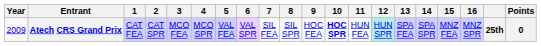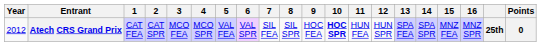 <table class="wikitable" style="text-align:center; font-size:85%">
 <tr>
 <th>Year</th>
 <th>Entrant</th>
 <th>1</th>
 <th>2</th>
 <th>3</th>
 <th>4</th>
 <th>5</th>
 <th>6</th>
 <th>7</th>
 <th>8</th>
 <th>9</th>
 <th>10</th>
 <th>11</th>
 <th>12</th>
 <th>13</th>
 <th>14</th>
 <th>15</th>
 <th>16</th>
 <th></th>
 <th>Points</th>
 </tr>
 <tr>
-<td><a href='#'>2009</a></td>
+<td><a href='#'>2012</a></td>
 <th nowrap><a href='#'>Atech</a> <a href='#'>CRS Grand Prix</a></th>
 <td style="background:#cfcfff;"><a href='#'>CAT<br>FEA</a><br></td>
 <td style="background:#cfcfff;"><a href='#'>CAT<br>SPR</a><br></td>
 <td style="background:#cfcfff;"><a href='#'>MCO<br>FEA</a><br></td>
 <td style="background:#cfcfff;"><a href='#'>MCO<br>SPR</a><br></td>
 <td style="background:#cfcfff;"><a href='#'>VAL<br>FEA</a><br></td>
 <td style="background:#efcfff;"><a href='#'>VAL<br>SPR</a><br></td>
 <td><a href='#'>SIL<br>FEA</a></td>
 <td><a href='#'>SIL<br>SPR</a></td>
 <td><a href='#'>HOC<br>FEA</a></td>
 <td><strong><a href='#'>HOC<br>SPR</a></strong></td>
 <td><a href='#'>HUN<br>FEA</a></td>
-<td style="background: paleturquoise;"><a href='#'>HUN<br>SPR</a></td>
+<td><a href='#'>HUN<br>SPR</a></td>
 <td style="background:#cfcfff;"><a href='#'>SPA<br>FEA</a><br></td>
 <td style="background:#cfcfff;"><a href='#'>SPA<br>SPR</a><br></td>
 <td style="background:#cfcfff;"><a href='#'>MNZ<br>FEA</a><br></td>
 <td style="background:#cfcfff;"><a href='#'>MNZ<br>SPR</a><br></td>
 <th>25th</th>
 <th>0</th>
 </tr>
 </table>
